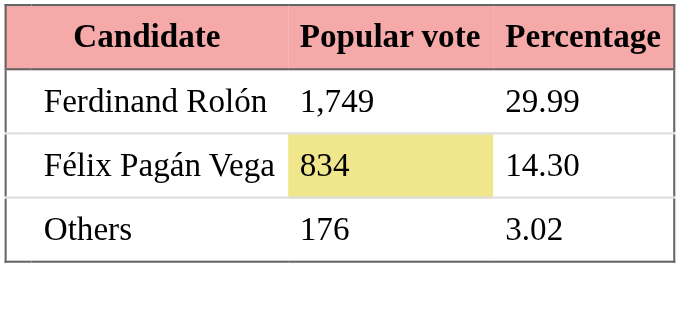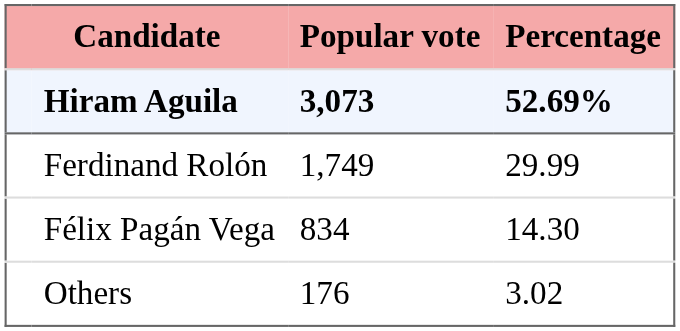 <table style="border: 1px solid #666666; border-collapse: collapse" align="center" cellpadding="6">
 <tr style="background-color: #F5A9A9">
 <th colspan="2">Candidate</th>
 <th>Popular vote</th>
 <th>Percentage</th>
+</tr>
+<tr style="background-color: #F0F5FE">
+<td style="border-top: 1px solid #DDDDDD"></td>
+<td style="border-top: 1px solid #DDDDDD"><strong>Hiram Aguila</strong></td>
+<td style="border-top: 1px solid #DDDDDD"><strong>3,073</strong></td>
+<td style="border-top: 1px solid #DDDDDD"><strong>52.69%</strong></td>
 </tr>
 <tr>
 <td style="border-top: 1px solid #666666"></td>
 <td style="border-top: 1px solid #666666">Ferdinand Rolón</td>
 <td style="border-top: 1px solid #666666">1,749</td>
 <td style="border-top: 1px solid #666666">29.99</td>
 </tr>
 <tr>
 <td style="border-top: 1px solid #DDDDDD"></td>
 <td style="border-top: 1px solid #DDDDDD">Félix Pagán Vega</td>
-<td style="background: khaki; border-top: 1px solid #DDDDDD">834</td>
+<td style="border-top: 1px solid #DDDDDD">834</td>
 <td style="border-top: 1px solid #DDDDDD">14.30</td>
 </tr>
 <tr>
 <td style="border-top: 1px solid #DDDDDD"></td>
 <td style="border-top: 1px solid #DDDDDD">Others</td>
 <td style="border-top: 1px solid #DDDDDD">176</td>
 <td style="border-top: 1px solid #DDDDDD">3.02</td>
 </tr>
 </table>
